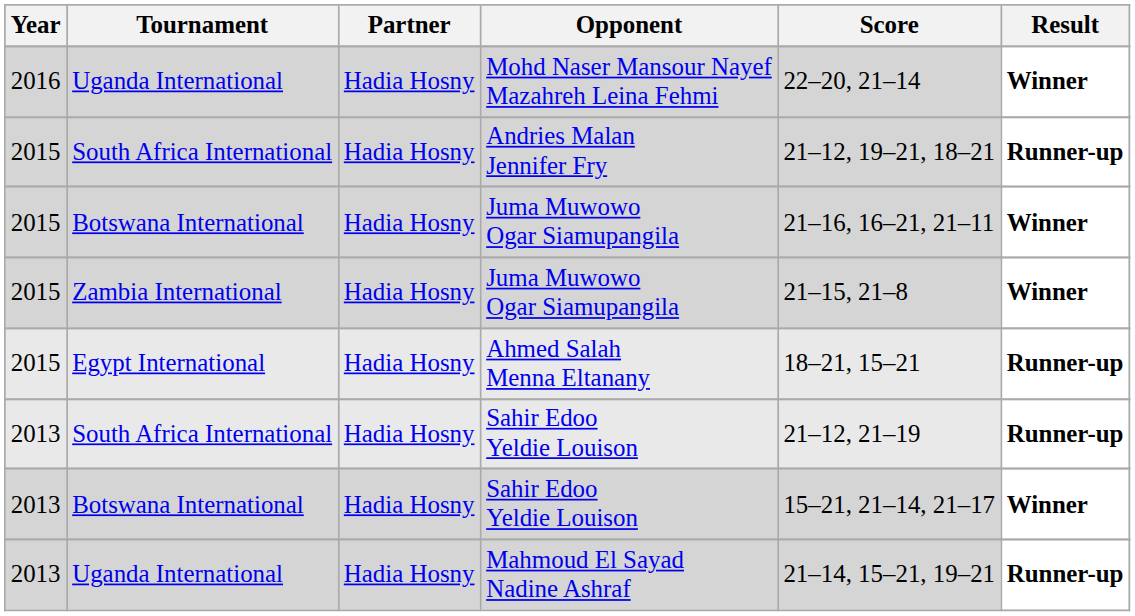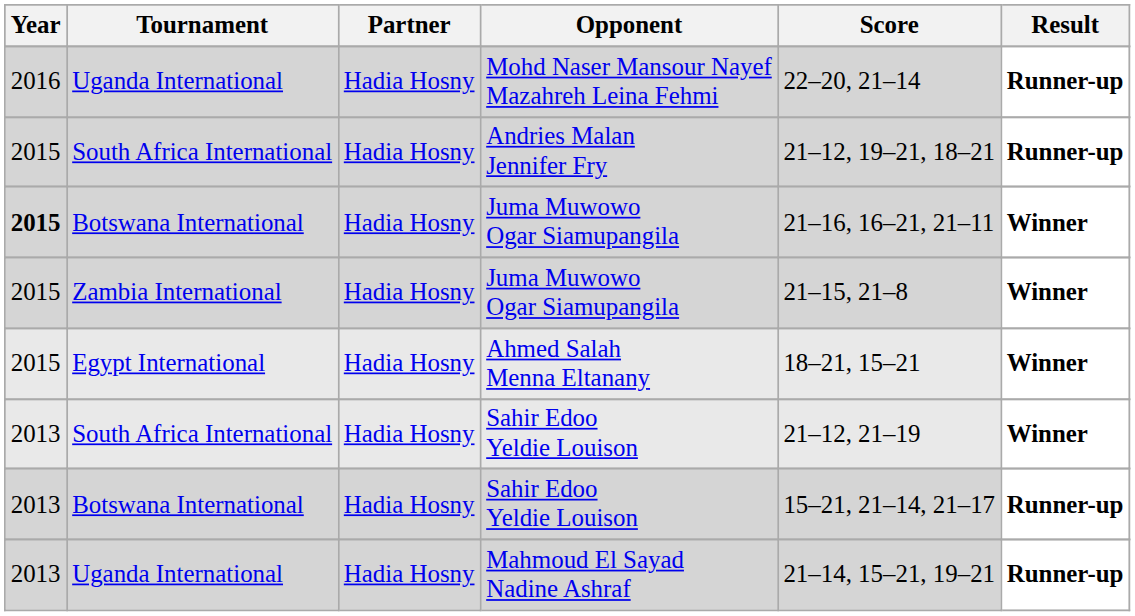 <table class="sortable wikitable" style="font-size: 90%;">
 <tr>
 <th>Year</th>
 <th>Tournament</th>
 <th>Partner</th>
 <th>Opponent</th>
 <th>Score</th>
 <th>Result</th>
 </tr>
 <tr>
 </tr>
 <tr style="background:#D5D5D5">
 <td align="center">2016</td>
 <td align="left"><a href='#'>Uganda International</a></td>
 <td align="left"> <a href='#'>Hadia Hosny</a></td>
 <td align="left"> <a href='#'>Mohd Naser Mansour Nayef</a><br> <a href='#'>Mazahreh Leina Fehmi</a></td>
 <td align="left">22–20, 21–14</td>
-<td style="text-align:left; background:white"> <strong>Winner</strong></td>
+<td style="text-align:left; background:white"> <strong>Runner-up</strong></td>
 </tr>
 <tr>
 </tr>
 <tr style="background:#D5D5D5">
 <td align="center">2015</td>
 <td align="left"><a href='#'>South Africa International</a></td>
 <td align="left"> <a href='#'>Hadia Hosny</a></td>
 <td align="left"> <a href='#'>Andries Malan</a><br> <a href='#'>Jennifer Fry</a></td>
 <td align="left">21–12, 19–21, 18–21</td>
 <td style="text-align:left; background:white"> <strong>Runner-up</strong></td>
 </tr>
 <tr>
 </tr>
 <tr style="background:#D5D5D5">
-<td align="center">2015</td>
+<td align="center"><strong>2015</strong></td>
 <td align="left"><a href='#'>Botswana International</a></td>
 <td align="left"> <a href='#'>Hadia Hosny</a></td>
 <td align="left"> <a href='#'>Juma Muwowo</a><br> <a href='#'>Ogar Siamupangila</a></td>
 <td align="left">21–16, 16–21, 21–11</td>
 <td style="text-align:left; background:white"> <strong>Winner</strong></td>
 </tr>
 <tr>
 </tr>
 <tr style="background:#D5D5D5">
 <td align="center">2015</td>
 <td align="left"><a href='#'>Zambia International</a></td>
 <td align="left"> <a href='#'>Hadia Hosny</a></td>
 <td align="left"> <a href='#'>Juma Muwowo</a><br> <a href='#'>Ogar Siamupangila</a></td>
 <td align="left">21–15, 21–8</td>
 <td style="text-align:left; background:white"> <strong>Winner</strong></td>
 </tr>
 <tr>
 </tr>
 <tr style="background:#E9E9E9">
 <td align="center">2015</td>
 <td align="left"><a href='#'>Egypt International</a></td>
 <td align="left"> <a href='#'>Hadia Hosny</a></td>
 <td align="left"> <a href='#'>Ahmed Salah</a><br> <a href='#'>Menna Eltanany</a></td>
 <td align="left">18–21, 15–21</td>
-<td style="text-align:left; background:white"> <strong>Runner-up</strong></td>
+<td style="text-align:left; background:white"> <strong>Winner</strong></td>
 </tr>
 <tr>
 </tr>
 <tr style="background:#E9E9E9">
 <td align="center">2013</td>
 <td align="left"><a href='#'>South Africa International</a></td>
 <td align="left"> <a href='#'>Hadia Hosny</a></td>
 <td align="left"> <a href='#'>Sahir Edoo</a><br> <a href='#'>Yeldie Louison</a></td>
 <td align="left">21–12, 21–19</td>
-<td style="text-align:left; background:white"> <strong>Runner-up</strong></td>
+<td style="text-align:left; background:white"> <strong>Winner</strong></td>
 </tr>
 <tr>
 </tr>
 <tr style="background:#D5D5D5">
 <td align="center">2013</td>
 <td align="left"><a href='#'>Botswana International</a></td>
 <td align="left"> <a href='#'>Hadia Hosny</a></td>
 <td align="left"> <a href='#'>Sahir Edoo</a><br> <a href='#'>Yeldie Louison</a></td>
 <td align="left">15–21, 21–14, 21–17</td>
-<td style="text-align:left; background:white"> <strong>Winner</strong></td>
+<td style="text-align:left; background:white"> <strong>Runner-up</strong></td>
 </tr>
 <tr>
 </tr>
 <tr style="background:#D5D5D5">
 <td align="center">2013</td>
 <td align="left"><a href='#'>Uganda International</a></td>
 <td align="left"> <a href='#'>Hadia Hosny</a></td>
 <td align="left"> <a href='#'>Mahmoud El Sayad</a><br> <a href='#'>Nadine Ashraf</a></td>
 <td align="left">21–14, 15–21, 19–21</td>
 <td style="text-align:left; background:white"> <strong>Runner-up</strong></td>
 </tr>
 </table>
